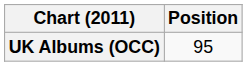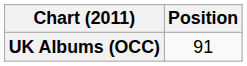 <table class="wikitable plainrowheaders">
 <tr>
 <th>Chart (2011)</th>
 <th>Position</th>
 </tr>
 <tr>
 <th scope="row">UK Albums (OCC)</th>
-<td align="center">95</td>
+<td align="center">91</td>
 </tr>
 </table>
